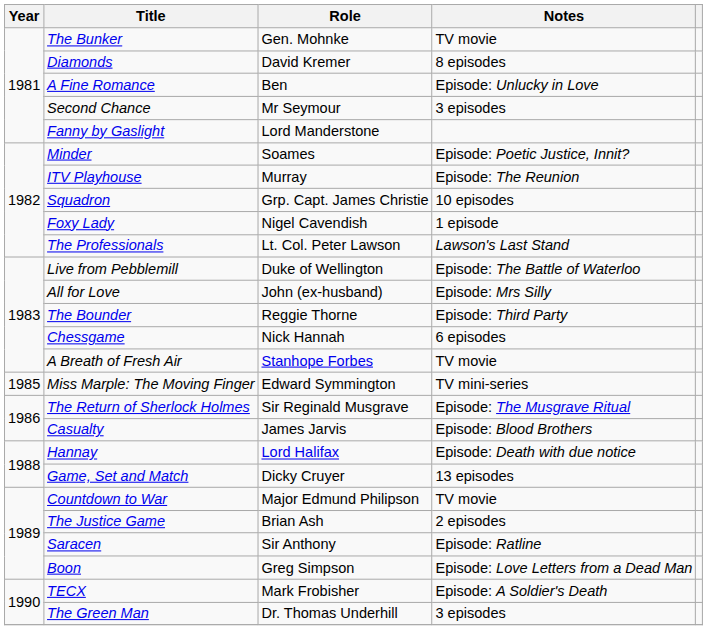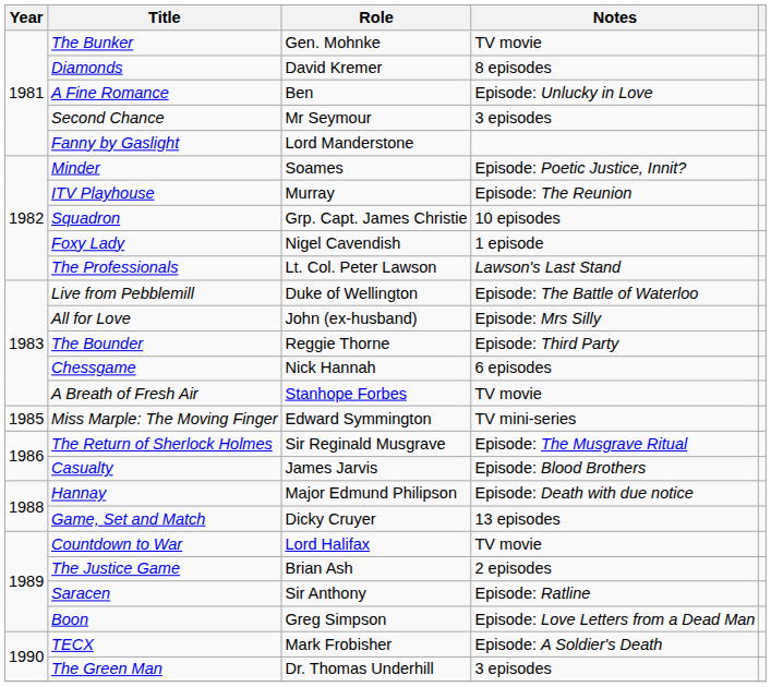 <table class="wikitable" style="font-size: 90%;">
 <tr>
 <th>Year</th>
 <th>Title</th>
 <th>Role</th>
 <th>Notes</th>
 <th></th>
 </tr>
 <tr>
 <td rowspan="5">1981</td>
 <td><em><a href='#'>The Bunker</a></em></td>
 <td>Gen. Mohnke</td>
 <td>TV movie</td>
 <td></td>
 </tr>
 <tr>
 <td><em><a href='#'>Diamonds</a></em></td>
 <td>David Kremer</td>
 <td>8 episodes</td>
 <td></td>
 </tr>
 <tr>
 <td><em><a href='#'>A Fine Romance</a></em></td>
 <td>Ben</td>
 <td>Episode: <em>Unlucky in Love</em></td>
 <td></td>
 </tr>
 <tr>
 <td><em>Second Chance</em></td>
 <td>Mr Seymour</td>
 <td>3 episodes</td>
 <td></td>
 </tr>
 <tr>
 <td><em><a href='#'>Fanny by Gaslight</a></em></td>
 <td>Lord Manderstone</td>
 <td></td>
 <td></td>
 </tr>
 <tr>
 <td rowspan="5">1982</td>
 <td><em><a href='#'>Minder</a></em></td>
 <td>Soames</td>
 <td>Episode: <em>Poetic Justice, Innit?</em></td>
 <td></td>
 </tr>
 <tr>
 <td><em><a href='#'>ITV Playhouse</a></em></td>
 <td>Murray</td>
 <td>Episode: <em>The Reunion</em></td>
 <td></td>
 </tr>
 <tr>
 <td><em><a href='#'>Squadron</a></em></td>
 <td>Grp. Capt. James Christie</td>
 <td>10 episodes</td>
 <td></td>
 </tr>
 <tr>
 <td><em><a href='#'>Foxy Lady</a></em></td>
 <td>Nigel Cavendish</td>
 <td>1 episode</td>
 <td></td>
 </tr>
 <tr>
 <td><em><a href='#'>The Professionals</a></em></td>
 <td>Lt. Col. Peter Lawson</td>
 <td><em>Lawson's Last Stand</em></td>
 <td></td>
 </tr>
 <tr>
 <td rowspan="5">1983</td>
 <td><em>Live from Pebblemill</em></td>
 <td>Duke of Wellington</td>
 <td>Episode: <em>The Battle of Waterloo</em></td>
 <td></td>
 </tr>
 <tr>
 <td><em>All for Love</em></td>
 <td>John (ex-husband)</td>
 <td>Episode: <em>Mrs Silly</em></td>
 <td></td>
 </tr>
 <tr>
 <td><em><a href='#'>The Bounder</a></em></td>
 <td>Reggie Thorne</td>
 <td>Episode: <em>Third Party</em></td>
 <td></td>
 </tr>
 <tr>
 <td><em><a href='#'>Chessgame</a></em></td>
 <td>Nick Hannah</td>
 <td>6 episodes</td>
 <td></td>
 </tr>
 <tr>
 <td><em>A Breath of Fresh Air</em></td>
 <td><a href='#'>Stanhope Forbes</a></td>
 <td>TV movie</td>
 <td></td>
 </tr>
 <tr>
 <td>1985</td>
 <td><em>Miss Marple: The Moving Finger</em></td>
 <td>Edward Symmington</td>
 <td>TV mini-series</td>
 <td></td>
 </tr>
 <tr>
 <td rowspan="2">1986</td>
 <td><em><a href='#'>The Return of Sherlock Holmes</a></em></td>
 <td>Sir Reginald Musgrave</td>
 <td>Episode: <em><a href='#'>The Musgrave Ritual</a></em></td>
 <td></td>
 </tr>
 <tr>
 <td><em><a href='#'>Casualty</a></em></td>
 <td>James Jarvis</td>
 <td>Episode: <em>Blood Brothers</em></td>
 <td></td>
 </tr>
 <tr>
 <td rowspan="2">1988</td>
 <td><em><a href='#'>Hannay</a></em></td>
-<td><a href='#'>Lord Halifax</a></td>
+<td>Major Edmund Philipson</td>
 <td>Episode: <em>Death with due notice</em></td>
 <td></td>
 </tr>
 <tr>
 <td><em><a href='#'>Game, Set and Match</a></em></td>
 <td>Dicky Cruyer</td>
 <td>13 episodes</td>
 <td></td>
 </tr>
 <tr>
 <td rowspan="4">1989</td>
 <td><em><a href='#'>Countdown to War</a></em></td>
-<td>Major Edmund Philipson</td>
+<td><a href='#'>Lord Halifax</a></td>
 <td>TV movie</td>
 <td></td>
 </tr>
 <tr>
 <td><em><a href='#'>The Justice Game</a></em></td>
 <td>Brian Ash</td>
 <td>2 episodes</td>
 <td></td>
 </tr>
 <tr>
 <td><em><a href='#'>Saracen</a></em></td>
 <td>Sir Anthony</td>
 <td>Episode: <em>Ratline</em></td>
 <td></td>
 </tr>
 <tr>
 <td><em><a href='#'>Boon</a></em></td>
 <td>Greg Simpson</td>
 <td>Episode: <em>Love Letters from a Dead Man</em></td>
 <td></td>
 </tr>
 <tr>
 <td rowspan="2">1990</td>
 <td><em><a href='#'>TECX</a></em></td>
 <td>Mark Frobisher</td>
 <td>Episode: <em>A Soldier's Death</em></td>
 <td></td>
 </tr>
 <tr>
 <td><em><a href='#'>The Green Man</a></em></td>
 <td>Dr. Thomas Underhill</td>
 <td>3 episodes</td>
 <td></td>
 </tr>
 <tr>
 </tr>
 </table>
